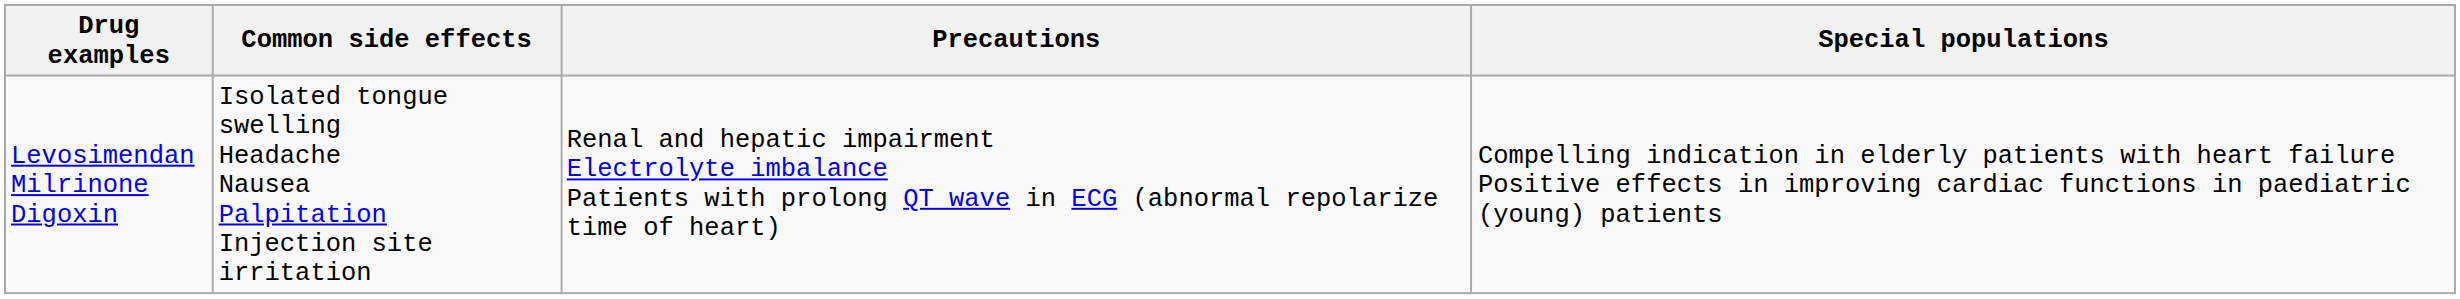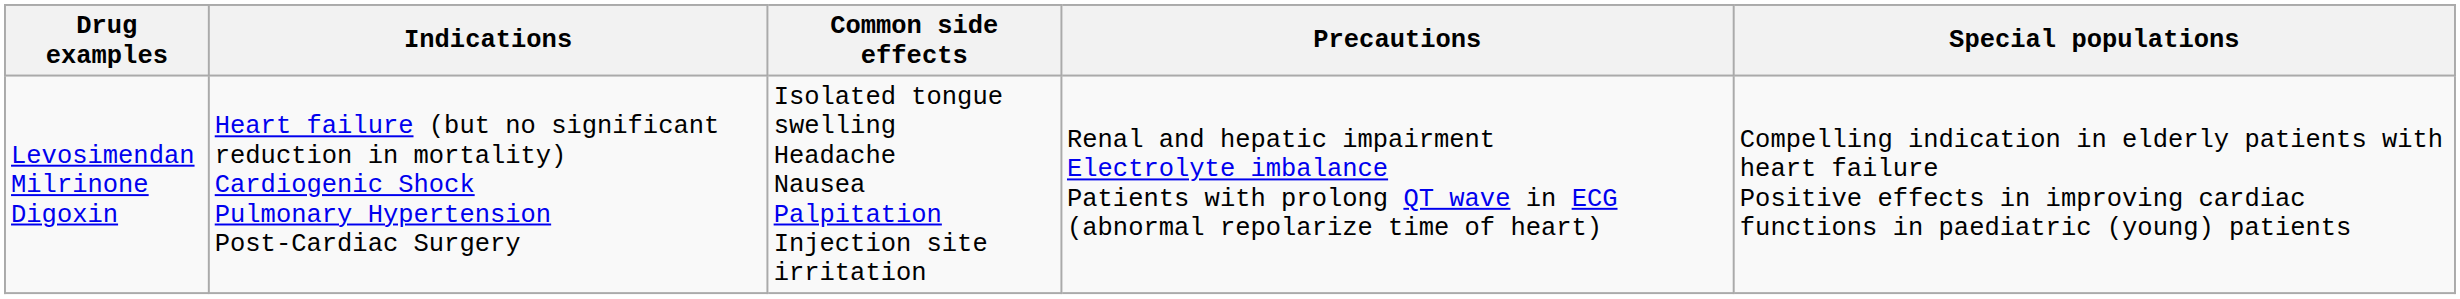 <table class="wikitable">
 <tr>
 <th>Drug examples</th>
+<th>Indications</th>
 <th>Common side effects</th>
 <th>Precautions</th>
 <th>Special populations</th>
 </tr>
 <tr>
 <td><a href='#'>Levosimendan</a><br><a href='#'>Milrinone</a><br><a href='#'>Digoxin</a></td>
+<td><a href='#'>Heart failure</a> (but no significant reduction in mortality)<br><a href='#'>Cardiogenic Shock</a><br><a href='#'>Pulmonary Hypertension</a><br>Post-Cardiac Surgery</td>
 <td>Isolated tongue swelling<br>Headache<br>Nausea<br><a href='#'>Palpitation</a><br>Injection site irritation</td>
 <td>Renal and hepatic impairment<br><a href='#'>Electrolyte imbalance</a><br>Patients with prolong <a href='#'>QT wave</a> in <a href='#'>ECG</a> (abnormal repolarize time of heart)</td>
 <td>Compelling indication in elderly patients with heart failure<br>Positive effects in improving cardiac functions in paediatric  (young) patients</td>
 </tr>
 </table>
